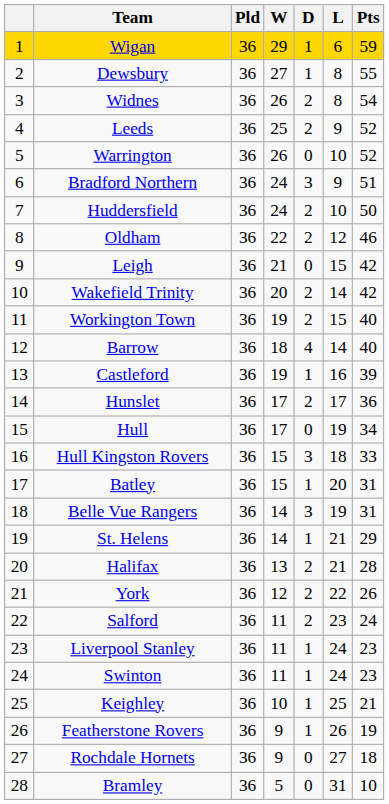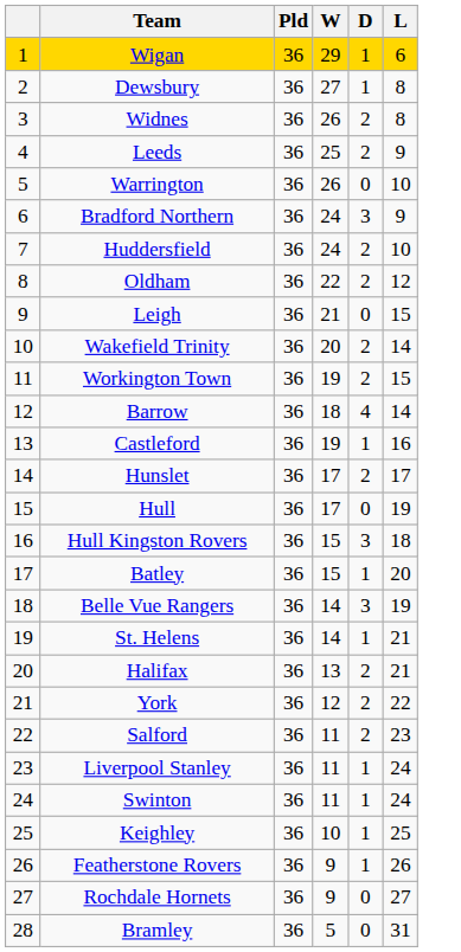 <table class="wikitable" style="text-align:center;">
 <tr>
 <th style="width:20px;" abbr="Position"></th>
 <th width=175>Team</th>
 <th style="width:20px;" abbr="Played">Pld</th>
 <th style="width:20px;" abbr="Won">W</th>
 <th style="width:20px;" abbr="Drawn">D</th>
 <th style="width:20px;" abbr="Lost">L</th>
-<th style="width:20px;" abbr="Points">Pts</th>
 </tr>
 <tr style="text-align:center; background:gold;">
 <td>1</td>
 <td><a href='#'>Wigan</a></td>
 <td>36</td>
 <td>29</td>
 <td>1</td>
 <td>6</td>
-<td>59</td>
 </tr>
 <tr style="text-align:center;">
 <td>2</td>
 <td><a href='#'>Dewsbury</a></td>
 <td>36</td>
 <td>27</td>
 <td>1</td>
 <td>8</td>
-<td>55</td>
 </tr>
 <tr style="text-align:center;">
 <td>3</td>
 <td><a href='#'>Widnes</a></td>
 <td>36</td>
 <td>26</td>
 <td>2</td>
 <td>8</td>
-<td>54</td>
 </tr>
 <tr style="text-align:center;">
 <td>4</td>
 <td><a href='#'>Leeds</a></td>
 <td>36</td>
 <td>25</td>
 <td>2</td>
 <td>9</td>
-<td>52</td>
 </tr>
 <tr style="text-align:center;">
 <td>5</td>
 <td><a href='#'>Warrington</a></td>
 <td>36</td>
 <td>26</td>
 <td>0</td>
 <td>10</td>
-<td>52</td>
 </tr>
 <tr style="text-align:center;">
 <td>6</td>
 <td><a href='#'>Bradford Northern</a></td>
 <td>36</td>
 <td>24</td>
 <td>3</td>
 <td>9</td>
-<td>51</td>
 </tr>
 <tr style="text-align:center;">
 <td>7</td>
 <td><a href='#'>Huddersfield</a></td>
 <td>36</td>
 <td>24</td>
 <td>2</td>
 <td>10</td>
-<td>50</td>
 </tr>
 <tr style="text-align:center;">
 <td>8</td>
 <td><a href='#'>Oldham</a></td>
 <td>36</td>
 <td>22</td>
 <td>2</td>
 <td>12</td>
-<td>46</td>
 </tr>
 <tr style="text-align:center;">
 <td>9</td>
 <td><a href='#'>Leigh</a></td>
 <td>36</td>
 <td>21</td>
 <td>0</td>
 <td>15</td>
-<td>42</td>
 </tr>
 <tr style="text-align:center;">
 <td>10</td>
 <td><a href='#'>Wakefield Trinity</a></td>
 <td>36</td>
 <td>20</td>
 <td>2</td>
 <td>14</td>
-<td>42</td>
 </tr>
 <tr style="text-align:center;">
 <td>11</td>
 <td><a href='#'>Workington Town</a></td>
 <td>36</td>
 <td>19</td>
 <td>2</td>
 <td>15</td>
-<td>40</td>
 </tr>
 <tr style="text-align:center;">
 <td>12</td>
 <td><a href='#'>Barrow</a></td>
 <td>36</td>
 <td>18</td>
 <td>4</td>
 <td>14</td>
-<td>40</td>
 </tr>
 <tr style="text-align:center;">
 <td>13</td>
 <td><a href='#'>Castleford</a></td>
 <td>36</td>
 <td>19</td>
 <td>1</td>
 <td>16</td>
-<td>39</td>
 </tr>
 <tr style="text-align:center;">
 <td>14</td>
 <td><a href='#'>Hunslet</a></td>
 <td>36</td>
 <td>17</td>
 <td>2</td>
 <td>17</td>
-<td>36</td>
 </tr>
 <tr style="text-align:center;">
 <td>15</td>
 <td><a href='#'>Hull</a></td>
 <td>36</td>
 <td>17</td>
 <td>0</td>
 <td>19</td>
-<td>34</td>
 </tr>
 <tr style="text-align:center;">
 <td>16</td>
 <td><a href='#'>Hull Kingston Rovers</a></td>
 <td>36</td>
 <td>15</td>
 <td>3</td>
 <td>18</td>
-<td>33</td>
 </tr>
 <tr style="text-align:center;">
 <td>17</td>
 <td><a href='#'>Batley</a></td>
 <td>36</td>
 <td>15</td>
 <td>1</td>
 <td>20</td>
-<td>31</td>
 </tr>
 <tr style="text-align:center;">
 <td>18</td>
 <td><a href='#'>Belle Vue Rangers</a></td>
 <td>36</td>
 <td>14</td>
 <td>3</td>
 <td>19</td>
-<td>31</td>
 </tr>
 <tr style="text-align:center;">
 <td>19</td>
 <td><a href='#'>St. Helens</a></td>
 <td>36</td>
 <td>14</td>
 <td>1</td>
 <td>21</td>
-<td>29</td>
 </tr>
 <tr style="text-align:center;">
 <td>20</td>
 <td><a href='#'>Halifax</a></td>
 <td>36</td>
 <td>13</td>
 <td>2</td>
 <td>21</td>
-<td>28</td>
 </tr>
 <tr style="text-align:center;">
 <td>21</td>
 <td><a href='#'>York</a></td>
 <td>36</td>
 <td>12</td>
 <td>2</td>
 <td>22</td>
-<td>26</td>
 </tr>
 <tr style="text-align:center;">
 <td>22</td>
 <td><a href='#'>Salford</a></td>
 <td>36</td>
 <td>11</td>
 <td>2</td>
 <td>23</td>
-<td>24</td>
 </tr>
 <tr style="text-align:center;">
 <td>23</td>
 <td><a href='#'>Liverpool Stanley</a></td>
 <td>36</td>
 <td>11</td>
 <td>1</td>
 <td>24</td>
-<td>23</td>
 </tr>
 <tr style="text-align:center;">
 <td>24</td>
 <td><a href='#'>Swinton</a></td>
 <td>36</td>
 <td>11</td>
 <td>1</td>
 <td>24</td>
-<td>23</td>
 </tr>
 <tr style="text-align:center;">
 <td>25</td>
 <td><a href='#'>Keighley</a></td>
 <td>36</td>
 <td>10</td>
 <td>1</td>
 <td>25</td>
-<td>21</td>
 </tr>
 <tr style="text-align:center;">
 <td>26</td>
 <td><a href='#'>Featherstone Rovers</a></td>
 <td>36</td>
 <td>9</td>
 <td>1</td>
 <td>26</td>
-<td>19</td>
 </tr>
 <tr style="text-align:center;">
 <td>27</td>
 <td><a href='#'>Rochdale Hornets</a></td>
 <td>36</td>
 <td>9</td>
 <td>0</td>
 <td>27</td>
-<td>18</td>
 </tr>
 <tr style="text-align:center;">
 <td>28</td>
 <td><a href='#'>Bramley</a></td>
 <td>36</td>
 <td>5</td>
 <td>0</td>
 <td>31</td>
-<td>10</td>
 </tr>
 </table>
